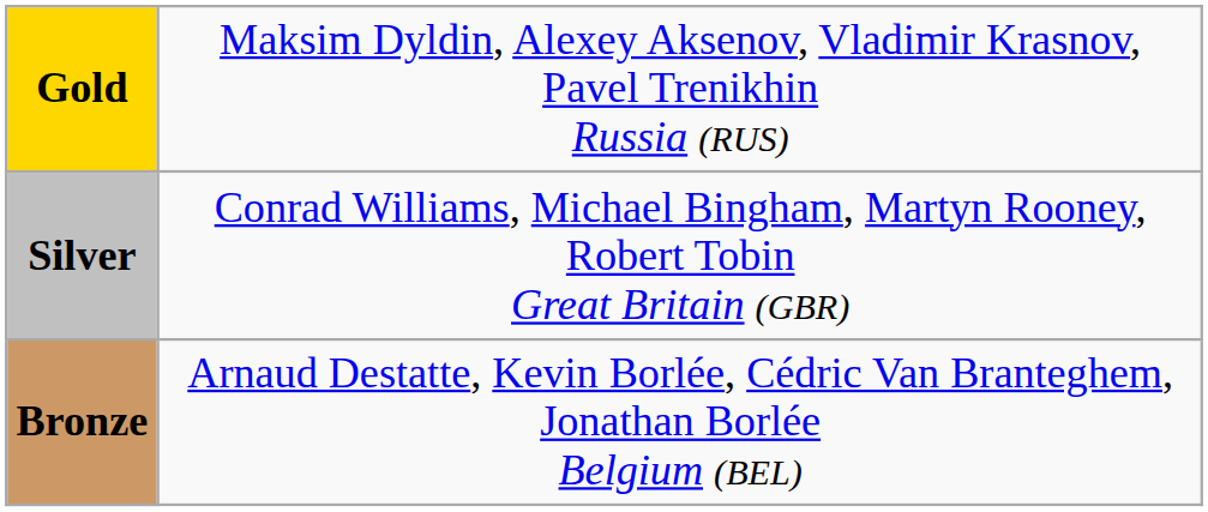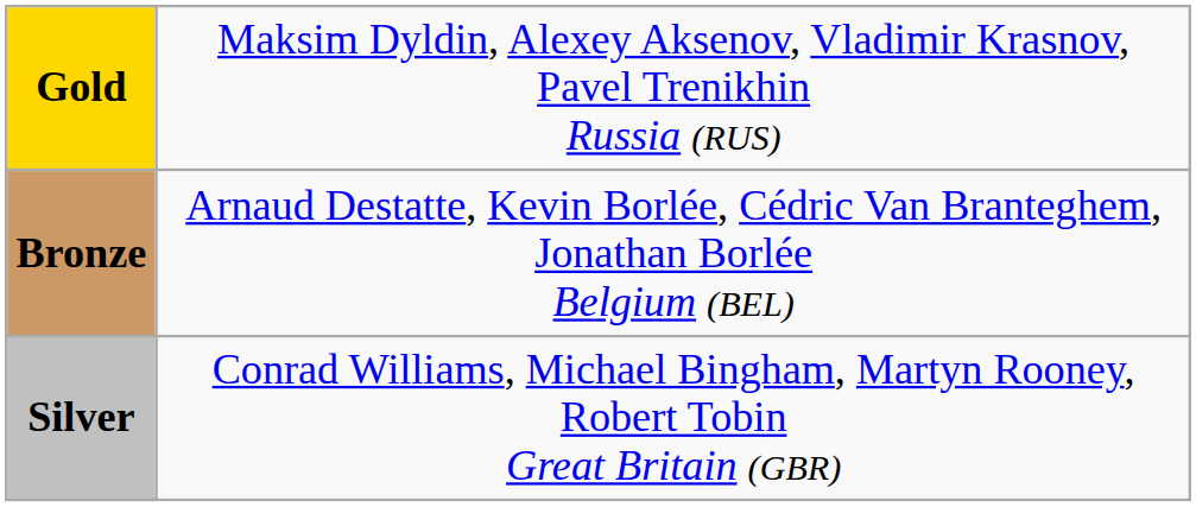 <table class="wikitable" style=" text-align:center; " width="35%">
 <tr>
 <td bgcolor="gold"><strong>Gold</strong></td>
 <td> <a href='#'>Maksim Dyldin</a>, <a href='#'>Alexey Aksenov</a>, <a href='#'>Vladimir Krasnov</a>, <a href='#'>Pavel Trenikhin</a><br><em><a href='#'>Russia</a> <small>(RUS)</small></em></td>
 </tr>
 <tr>
+<td bgcolor="CC9966"><strong>Bronze</strong></td>
+<td> <a href='#'>Arnaud Destatte</a>, <a href='#'>Kevin Borlée</a>, <a href='#'>Cédric Van Branteghem</a>, <a href='#'>Jonathan Borlée</a><br><em><a href='#'>Belgium</a> <small>(BEL)</small></em></td>
+</tr>
+<tr>
 <td bgcolor="silver"><strong>Silver</strong></td>
 <td> <a href='#'>Conrad Williams</a>, <a href='#'>Michael Bingham</a>, <a href='#'>Martyn Rooney</a>, <a href='#'>Robert Tobin</a><br><em><a href='#'>Great Britain</a> <small>(GBR)</small></em></td>
 </tr>
-<tr>
-<td bgcolor="CC9966"><strong>Bronze</strong></td>
-<td> <a href='#'>Arnaud Destatte</a>, <a href='#'>Kevin Borlée</a>, <a href='#'>Cédric Van Branteghem</a>, <a href='#'>Jonathan Borlée</a><br><em><a href='#'>Belgium</a> <small>(BEL)</small></em></td>
-</tr>
 </table>
